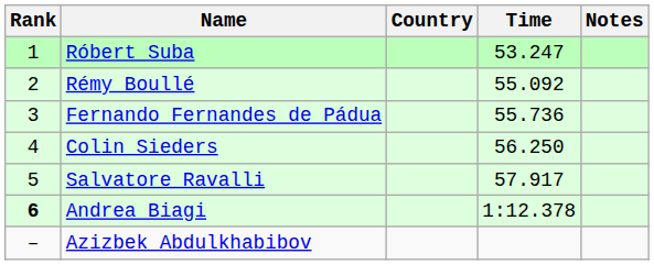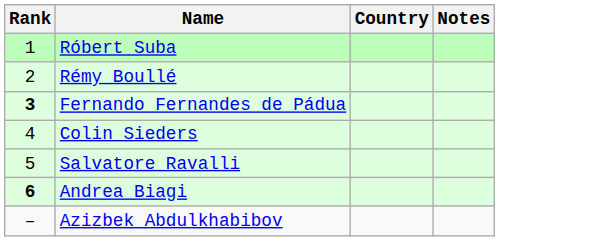 <table class="wikitable" style="text-align:center">
 <tr>
 <th>Rank</th>
 <th>Name</th>
 <th>Country</th>
-<th>Time</th>
 <th>Notes</th>
 </tr>
 <tr bgcolor=bbffbb>
 <td>1</td>
 <td align="left"><a href='#'>Róbert Suba</a></td>
 <td align="left"></td>
-<td>53.247</td>
 <td></td>
 </tr>
 <tr bgcolor=ddffdd>
 <td>2</td>
 <td align="left"><a href='#'>Rémy Boullé</a></td>
 <td align="left"></td>
-<td>55.092</td>
 <td></td>
 </tr>
 <tr bgcolor=ddffdd>
-<td>3</td>
+<td><strong>3</strong></td>
 <td align="left"><a href='#'>Fernando Fernandes de Pádua</a></td>
 <td align="left"></td>
-<td>55.736</td>
 <td></td>
 </tr>
 <tr bgcolor=ddffdd>
 <td>4</td>
 <td align="left"><a href='#'>Colin Sieders</a></td>
 <td align="left"></td>
-<td>56.250</td>
 <td></td>
 </tr>
 <tr bgcolor=ddffdd>
 <td>5</td>
 <td align="left"><a href='#'>Salvatore Ravalli</a></td>
 <td align="left"></td>
-<td>57.917</td>
 <td></td>
 </tr>
 <tr bgcolor=ddffdd>
 <td><strong>6</strong></td>
 <td align="left"><a href='#'>Andrea Biagi</a></td>
 <td align="left"></td>
-<td>1:12.378</td>
 <td></td>
 </tr>
 <tr>
 <td>–</td>
 <td align="left"><a href='#'>Azizbek Abdulkhabibov</a></td>
 <td align="left"></td>
 <td></td>
-<td></td>
 </tr>
 </table>
